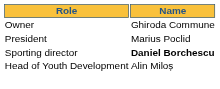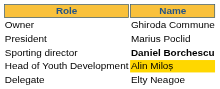 <table class="toccolours">
 <tr>
 <th style="background:#f9c13b;color:#255587;border:1px solid #255587;">Role</th>
 <th style="background:#f9c13b;color:#255587;border:1px solid #255587;">Name</th>
 </tr>
 <tr>
 <td>Owner</td>
 <td> Ghiroda Commune</td>
 </tr>
 <tr>
 <td>President</td>
 <td> Marius Poclid</td>
 </tr>
 <tr>
 <td>Sporting director</td>
 <td><strong> Daniel Borchescu</strong></td>
 </tr>
 <tr>
 <td>Head of Youth Development</td>
-<td> Alin Miloș</td>
+<td style="background: gold;"> Alin Miloș</td>
+</tr>
+<tr>
+<td>Delegate</td>
+<td> Elty Neagoe</td>
 </tr>
 </table>
